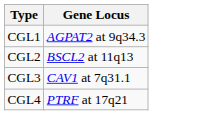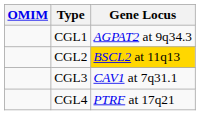 <table class="wikitable">
 <tr>
+<th><a href='#'>OMIM</a></th>
 <th>Type</th>
 <th>Gene Locus</th>
 </tr>
 <tr>
+<td></td>
 <td>CGL1</td>
 <td><em><a href='#'>AGPAT2</a></em> at 9q34.3</td>
 </tr>
 <tr>
+<td></td>
 <td>CGL2</td>
-<td><em><a href='#'>BSCL2</a></em> at 11q13</td>
+<td style="background: gold;"><em><a href='#'>BSCL2</a></em> at 11q13</td>
 </tr>
 <tr>
+<td></td>
 <td>CGL3</td>
 <td><em><a href='#'>CAV1</a></em> at 7q31.1</td>
 </tr>
 <tr>
+<td></td>
 <td>CGL4</td>
 <td><em><a href='#'>PTRF</a></em> at 17q21</td>
 </tr>
 </table>
